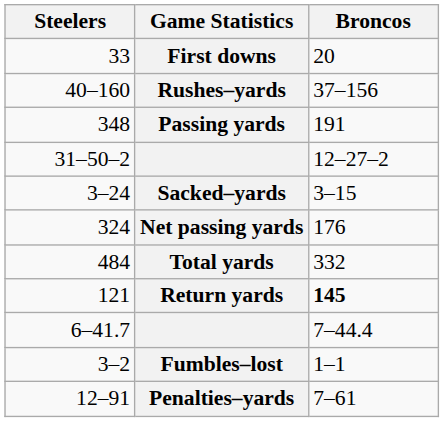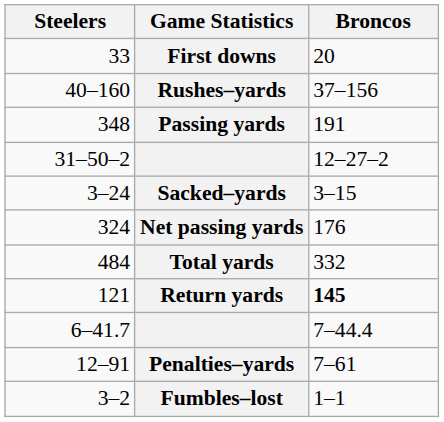 <table class="wikitable" style="margin: 1em auto 1em auto">
 <tr>
 <th style="width:30%;">Steelers</th>
 <th style="width:40%;">Game Statistics</th>
 <th style="width:30%;">Broncos</th>
 </tr>
 <tr>
 <td style="text-align:right;">33</td>
 <th>First downs</th>
 <td>20</td>
 </tr>
 <tr>
 <td style="text-align:right;">40–160</td>
 <th>Rushes–yards</th>
 <td>37–156</td>
 </tr>
 <tr>
 <td style="text-align:right;">348</td>
 <th>Passing yards</th>
 <td>191</td>
 </tr>
 <tr>
 <td style="text-align:right;">31–50–2</td>
 <th></th>
 <td>12–27–2</td>
 </tr>
 <tr>
 <td style="text-align:right;">3–24</td>
 <th>Sacked–yards</th>
 <td>3–15</td>
 </tr>
 <tr>
 <td style="text-align:right;">324</td>
 <th>Net passing yards</th>
 <td>176</td>
 </tr>
 <tr>
 <td style="text-align:right;">484</td>
 <th>Total yards</th>
 <td>332</td>
 </tr>
 <tr>
 <td style="text-align:right;">121</td>
 <th>Return yards</th>
 <td><strong>145</strong></td>
 </tr>
 <tr>
 <td style="text-align:right;">6–41.7</td>
 <th></th>
 <td>7–44.4</td>
 </tr>
 <tr>
+<td style="text-align:right;">12–91</td>
+<th>Penalties–yards</th>
+<td>7–61</td>
+</tr>
+<tr>
 <td style="text-align:right;">3–2</td>
 <th>Fumbles–lost</th>
 <td>1–1</td>
 </tr>
-<tr>
-<td style="text-align:right;">12–91</td>
-<th>Penalties–yards</th>
-<td>7–61</td>
-</tr>
 </table>
